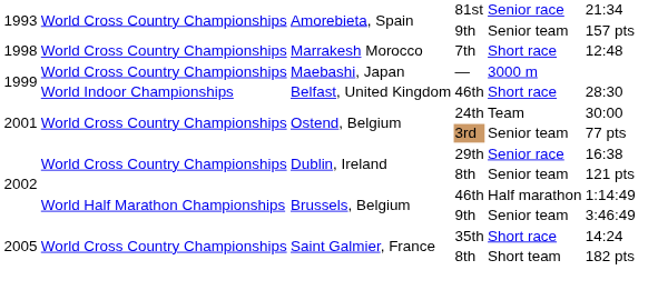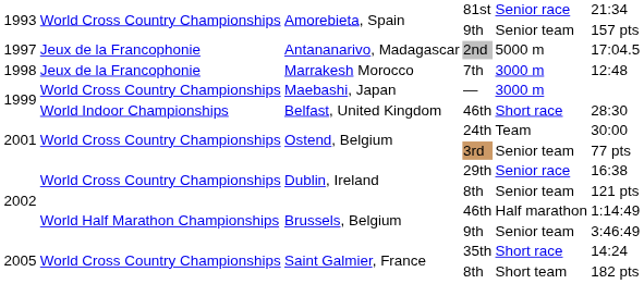 <table>
 <tr>
 <td rowspan=2>1993</td>
 <td rowspan=2><a href='#'>World Cross Country Championships</a></td>
 <td rowspan=2><a href='#'>Amorebieta</a>, Spain</td>
 <td>81st</td>
 <td><a href='#'>Senior race</a></td>
 <td>21:34</td>
 </tr>
 <tr>
 <td>9th</td>
 <td>Senior team</td>
 <td>157 pts</td>
 </tr>
 <tr>
+<td>1997</td>
+<td><a href='#'>Jeux de la Francophonie</a></td>
+<td><a href='#'>Antananarivo</a>, Madagascar</td>
+<td bgcolor=silver>2nd</td>
+<td>5000 m</td>
+<td>17:04.5</td>
+</tr>
+<tr>
 <td>1998</td>
-<td><a href='#'>World Cross Country Championships</a></td>
+<td><a href='#'>Jeux de la Francophonie</a></td>
 <td><a href='#'>Marrakesh</a> Morocco</td>
 <td>7th</td>
-<td><a href='#'>Short race</a></td>
+<td><a href='#'>3000 m</a></td>
 <td>12:48</td>
 </tr>
 <tr>
 <td rowspan=2>1999</td>
 <td><a href='#'>World Cross Country Championships</a></td>
 <td><a href='#'>Maebashi</a>, Japan</td>
 <td>—</td>
 <td><a href='#'>3000 m</a></td>
 <td></td>
 </tr>
 <tr>
 <td><a href='#'>World Indoor Championships</a></td>
 <td><a href='#'>Belfast</a>, United Kingdom</td>
 <td>46th</td>
 <td><a href='#'>Short race</a></td>
 <td>28:30</td>
 </tr>
 <tr>
 <td rowspan=2>2001</td>
 <td rowspan=2><a href='#'>World Cross Country Championships</a></td>
 <td rowspan=2><a href='#'>Ostend</a>, Belgium</td>
 <td>24th</td>
 <td>Team</td>
 <td>30:00</td>
 </tr>
 <tr>
 <td bgcolor=cc9966>3rd</td>
 <td>Senior team</td>
 <td>77 pts</td>
 </tr>
 <tr>
 <td rowspan=4>2002</td>
 <td rowspan=2><a href='#'>World Cross Country Championships</a></td>
 <td rowspan=2><a href='#'>Dublin</a>, Ireland</td>
 <td>29th</td>
 <td><a href='#'>Senior race</a></td>
 <td>16:38</td>
 </tr>
 <tr>
 <td>8th</td>
 <td>Senior team</td>
 <td>121 pts</td>
 </tr>
 <tr>
 <td rowspan=2><a href='#'>World Half Marathon Championships</a></td>
 <td rowspan=2><a href='#'>Brussels</a>, Belgium</td>
 <td>46th</td>
 <td>Half marathon</td>
 <td>1:14:49</td>
 </tr>
 <tr>
 <td>9th</td>
 <td>Senior team</td>
 <td>3:46:49</td>
 </tr>
 <tr>
 <td rowspan=2>2005</td>
 <td rowspan=2><a href='#'>World Cross Country Championships</a></td>
 <td rowspan=2><a href='#'>Saint Galmier</a>, France</td>
 <td>35th</td>
 <td><a href='#'>Short race</a></td>
 <td>14:24</td>
 </tr>
 <tr>
 <td>8th</td>
 <td>Short team</td>
 <td>182 pts</td>
 </tr>
 </table>
